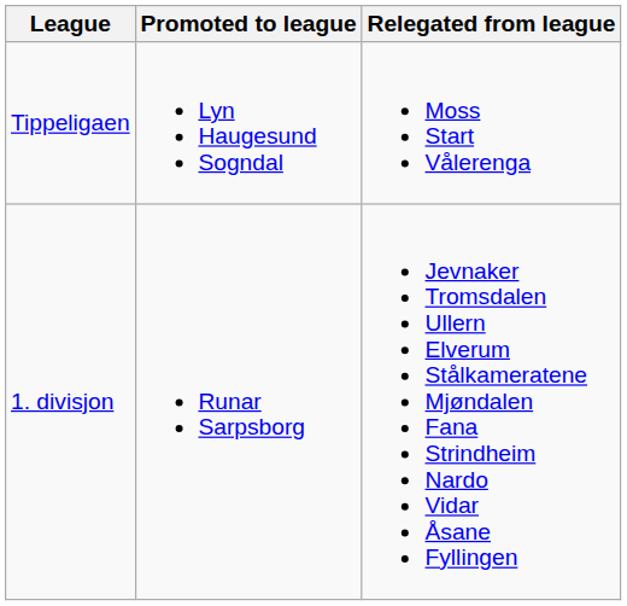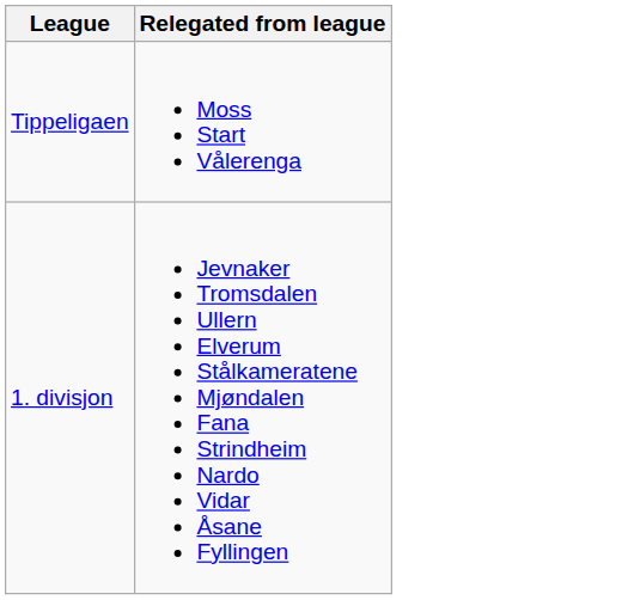 <table class="wikitable">
 <tr>
 <th>League</th>
-<th>Promoted to league</th>
 <th>Relegated from league</th>
 </tr>
 <tr>
 <td><a href='#'>Tippeligaen</a></td>
-<td><br><ul><li><a href='#'>Lyn</a></li><li><a href='#'>Haugesund</a></li><li><a href='#'>Sogndal</a></li></ul></td>
 <td><br><ul><li><a href='#'>Moss</a></li><li><a href='#'>Start</a></li><li><a href='#'>Vålerenga</a></li></ul></td>
 </tr>
 <tr>
 <td><a href='#'>1. divisjon</a></td>
-<td><br><ul><li><a href='#'>Runar</a></li><li><a href='#'>Sarpsborg</a></li></ul></td>
 <td><br><ul><li><a href='#'>Jevnaker</a></li><li><a href='#'>Tromsdalen</a></li><li><a href='#'>Ullern</a></li><li><a href='#'>Elverum</a></li><li><a href='#'>Stålkameratene</a></li><li><a href='#'>Mjøndalen</a></li><li><a href='#'>Fana</a></li><li><a href='#'>Strindheim</a></li><li><a href='#'>Nardo</a></li><li><a href='#'>Vidar</a></li><li><a href='#'>Åsane</a></li><li><a href='#'>Fyllingen</a></li></ul></td>
 </tr>
 </table>
